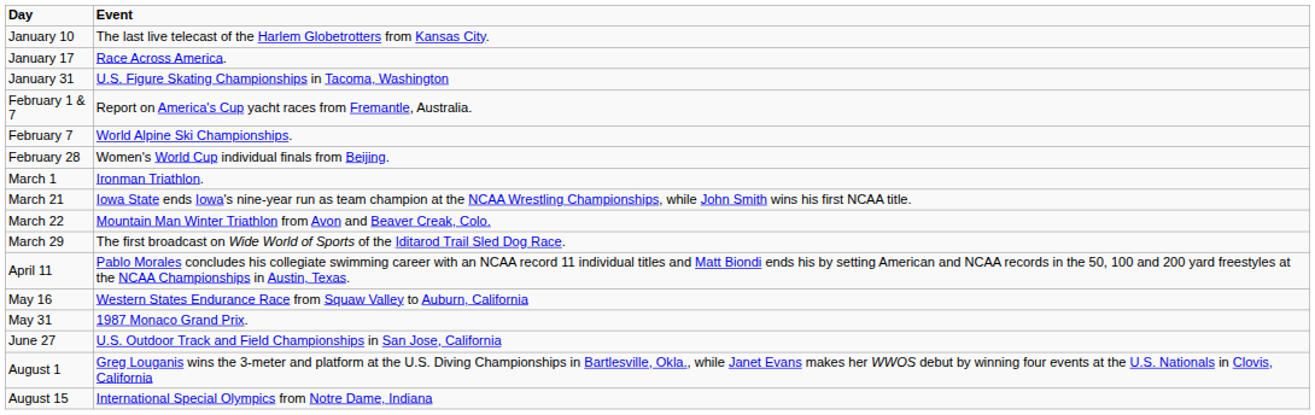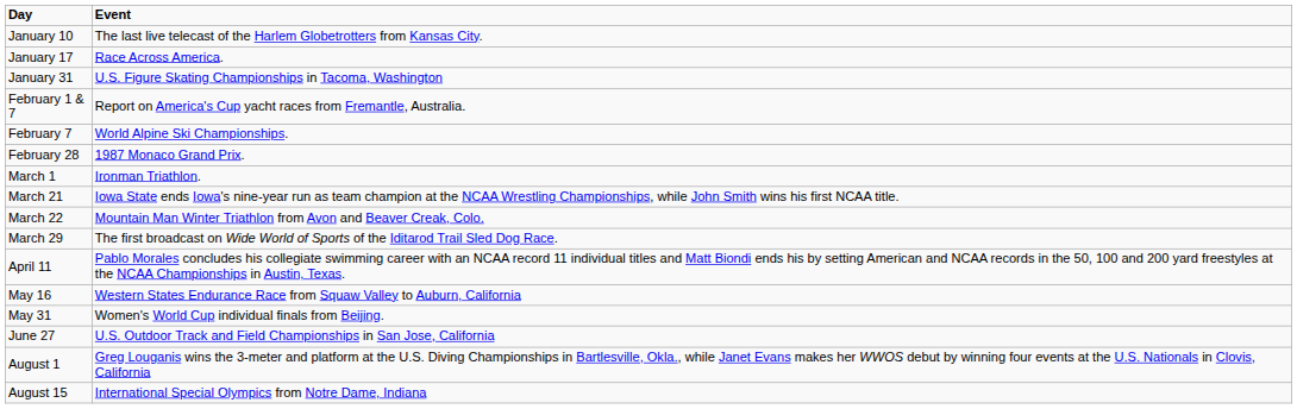 <table class="wikitable">
 <tr>
 <td><strong>Day</strong></td>
 <td><strong>Event</strong></td>
 </tr>
 <tr>
 <td>January 10</td>
 <td>The last live telecast of the <a href='#'>Harlem Globetrotters</a> from <a href='#'>Kansas City</a>.</td>
 </tr>
 <tr>
 <td>January 17</td>
 <td><a href='#'>Race Across America</a>.</td>
 </tr>
 <tr>
 <td>January 31</td>
 <td><a href='#'>U.S. Figure Skating Championships</a> in <a href='#'>Tacoma, Washington</a></td>
 </tr>
 <tr>
 <td>February 1 & 7</td>
 <td>Report on <a href='#'>America's Cup</a> yacht races from <a href='#'>Fremantle</a>, Australia.</td>
 </tr>
 <tr>
 <td>February 7</td>
 <td><a href='#'>World Alpine Ski Championships</a>.</td>
 </tr>
 <tr>
 <td>February 28</td>
-<td>Women's <a href='#'>World Cup</a> individual finals from <a href='#'>Beijing</a>.</td>
+<td><a href='#'>1987 Monaco Grand Prix</a>.</td>
 </tr>
 <tr>
 <td>March 1</td>
 <td><a href='#'>Ironman Triathlon</a>.</td>
 </tr>
 <tr>
 <td>March 21</td>
 <td><a href='#'>Iowa State</a> ends <a href='#'>Iowa</a>'s nine-year run as team champion at the <a href='#'>NCAA Wrestling Championships</a>, while <a href='#'>John Smith</a> wins his first NCAA title.</td>
 </tr>
 <tr>
 <td>March 22</td>
 <td><a href='#'>Mountain Man Winter Triathlon</a> from <a href='#'>Avon</a> and <a href='#'>Beaver Creak, Colo.</a></td>
 </tr>
 <tr>
 <td>March 29</td>
 <td>The first broadcast on <em>Wide World of Sports</em> of the <a href='#'>Iditarod Trail Sled Dog Race</a>.</td>
 </tr>
 <tr>
 <td>April 11</td>
 <td><a href='#'>Pablo Morales</a> concludes his collegiate swimming career with an NCAA record 11 individual titles and <a href='#'>Matt Biondi</a> ends his by setting American and NCAA records in the 50, 100 and 200 yard freestyles at the <a href='#'>NCAA Championships</a> in <a href='#'>Austin, Texas</a>.</td>
 </tr>
 <tr>
 <td>May 16</td>
 <td><a href='#'>Western States Endurance Race</a> from <a href='#'>Squaw Valley</a> to <a href='#'>Auburn, California</a></td>
 </tr>
 <tr>
 <td>May 31</td>
-<td><a href='#'>1987 Monaco Grand Prix</a>.</td>
+<td>Women's <a href='#'>World Cup</a> individual finals from <a href='#'>Beijing</a>.</td>
 </tr>
 <tr>
 <td>June 27</td>
 <td><a href='#'>U.S. Outdoor Track and Field Championships</a> in <a href='#'>San Jose, California</a></td>
 </tr>
 <tr>
 <td>August 1</td>
 <td><a href='#'>Greg Louganis</a> wins the 3-meter and platform at the U.S. Diving Championships in <a href='#'>Bartlesville, Okla.</a>, while <a href='#'>Janet Evans</a> makes her <em>WWOS</em> debut by winning four events at the <a href='#'>U.S. Nationals</a> in <a href='#'>Clovis, California</a></td>
 </tr>
 <tr>
 <td>August 15</td>
 <td><a href='#'>International Special Olympics</a> from <a href='#'>Notre Dame, Indiana</a></td>
 </tr>
 </table>
